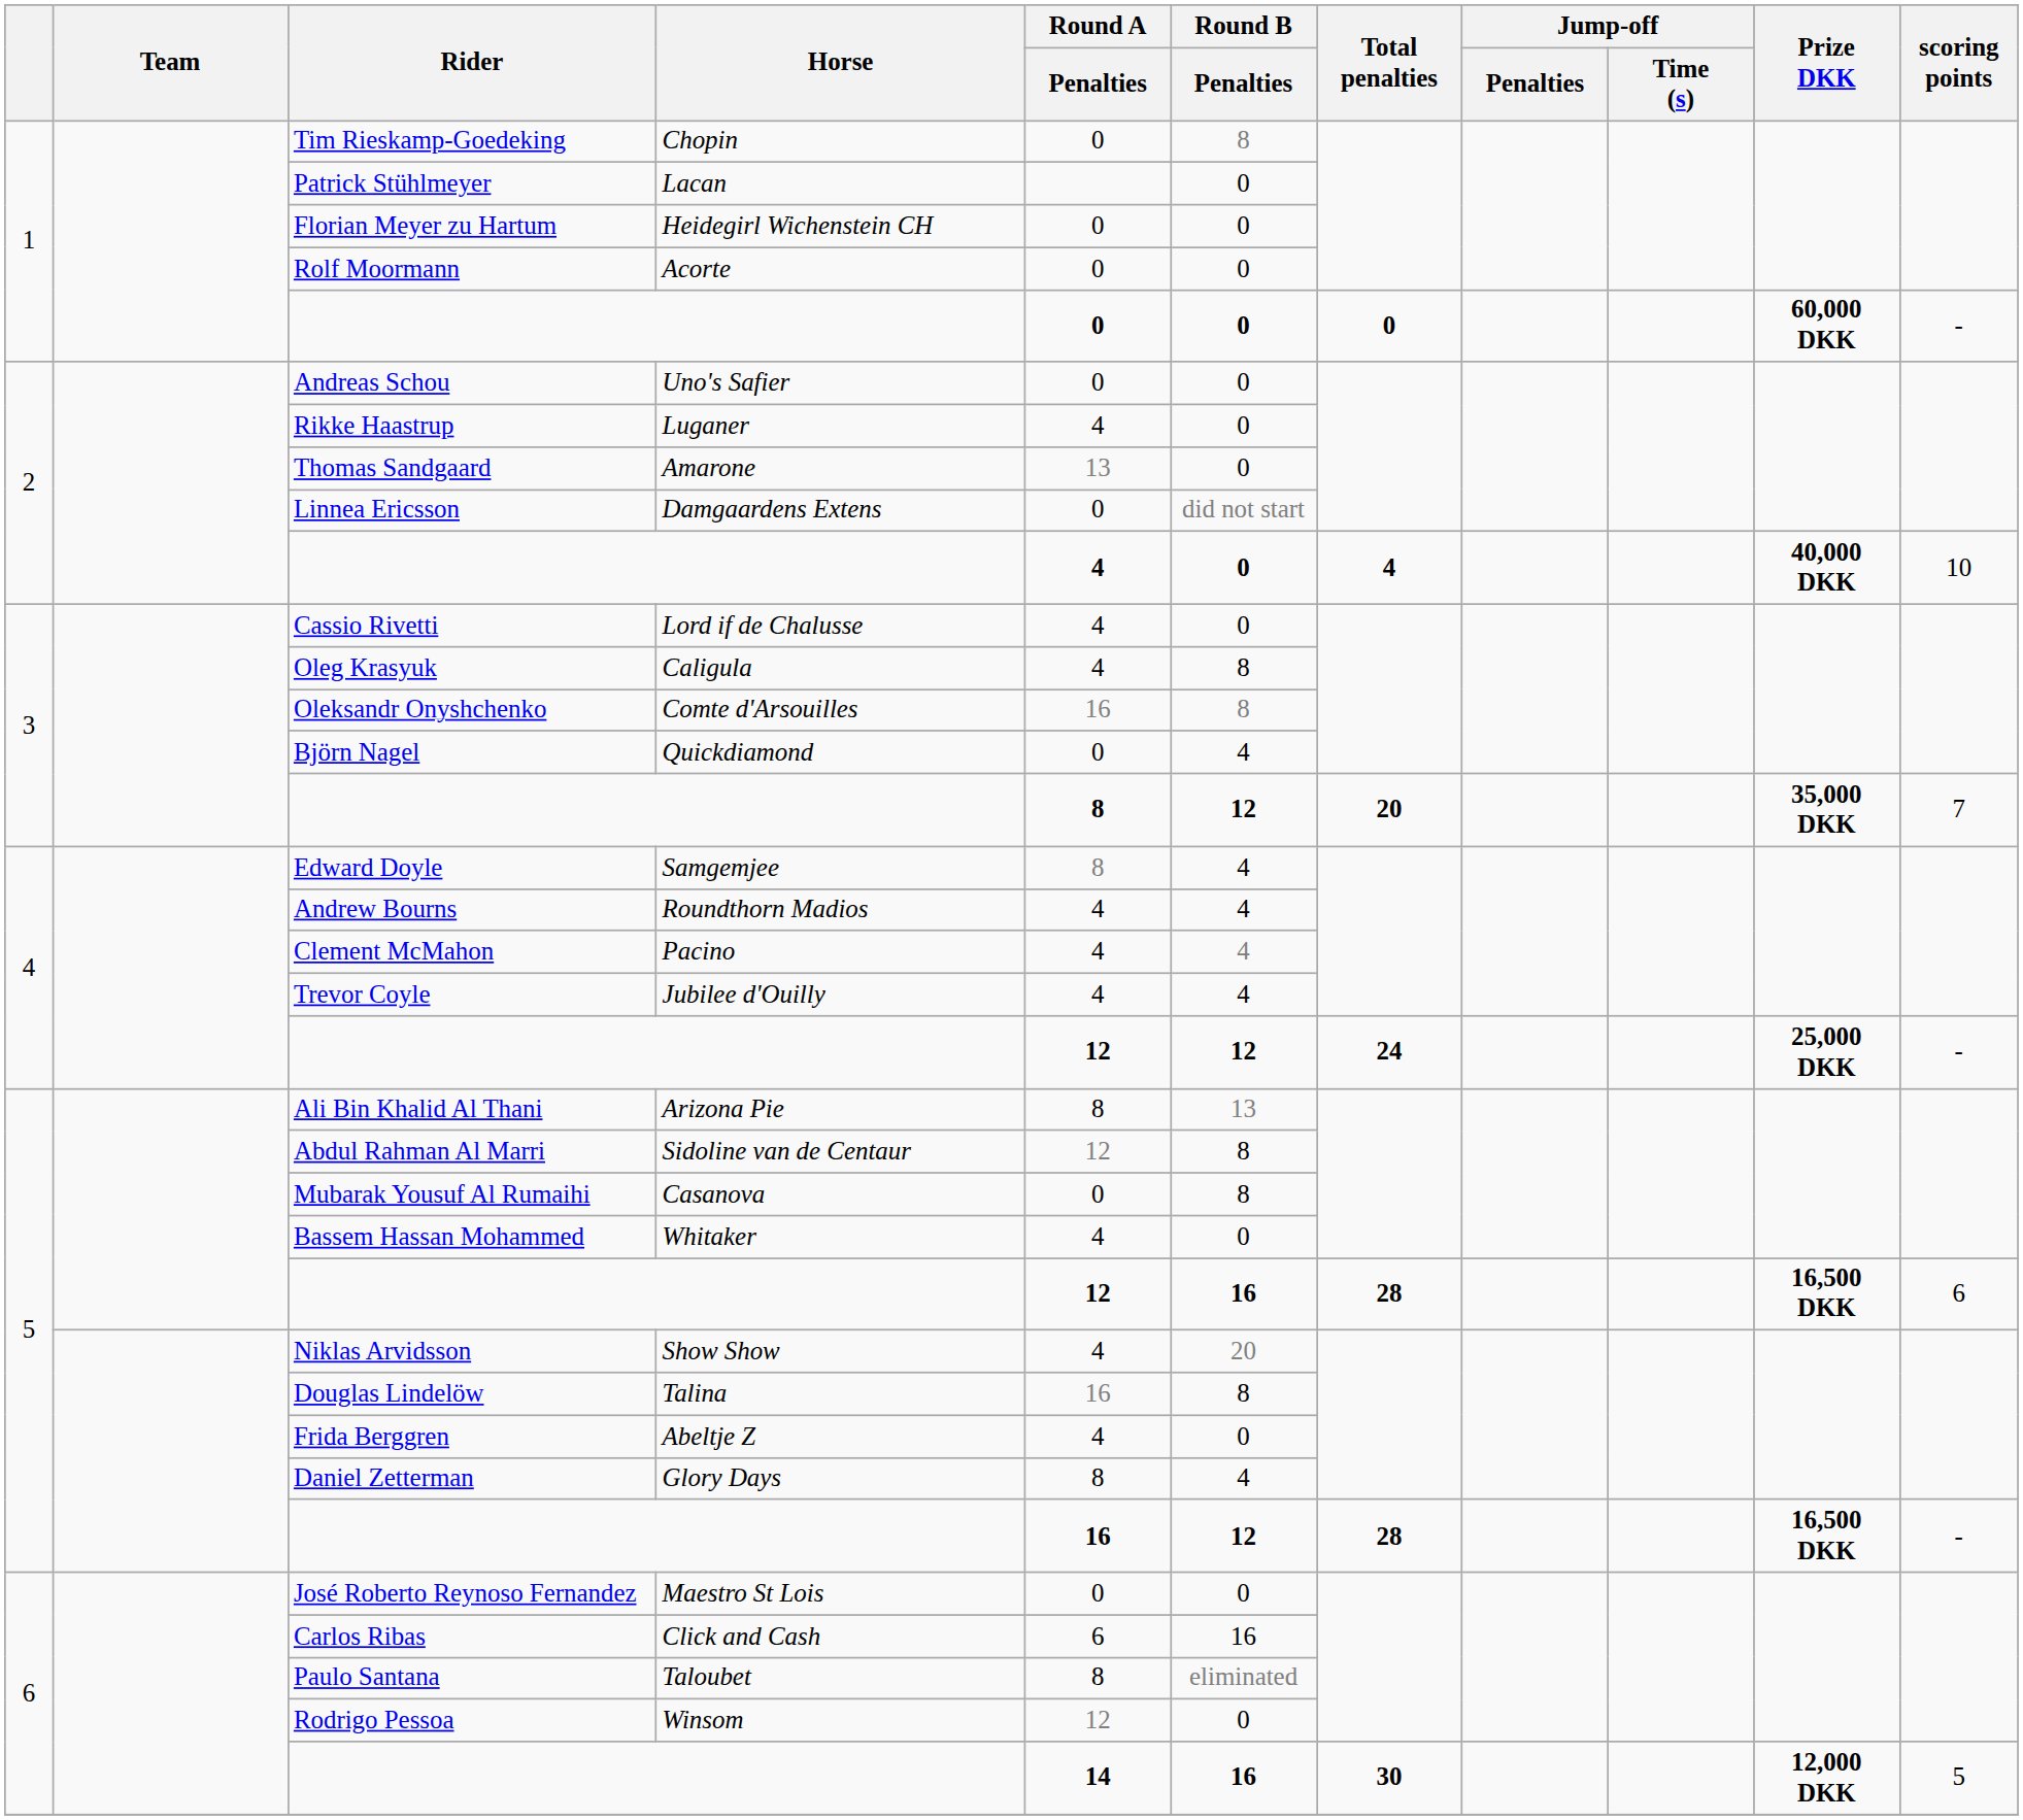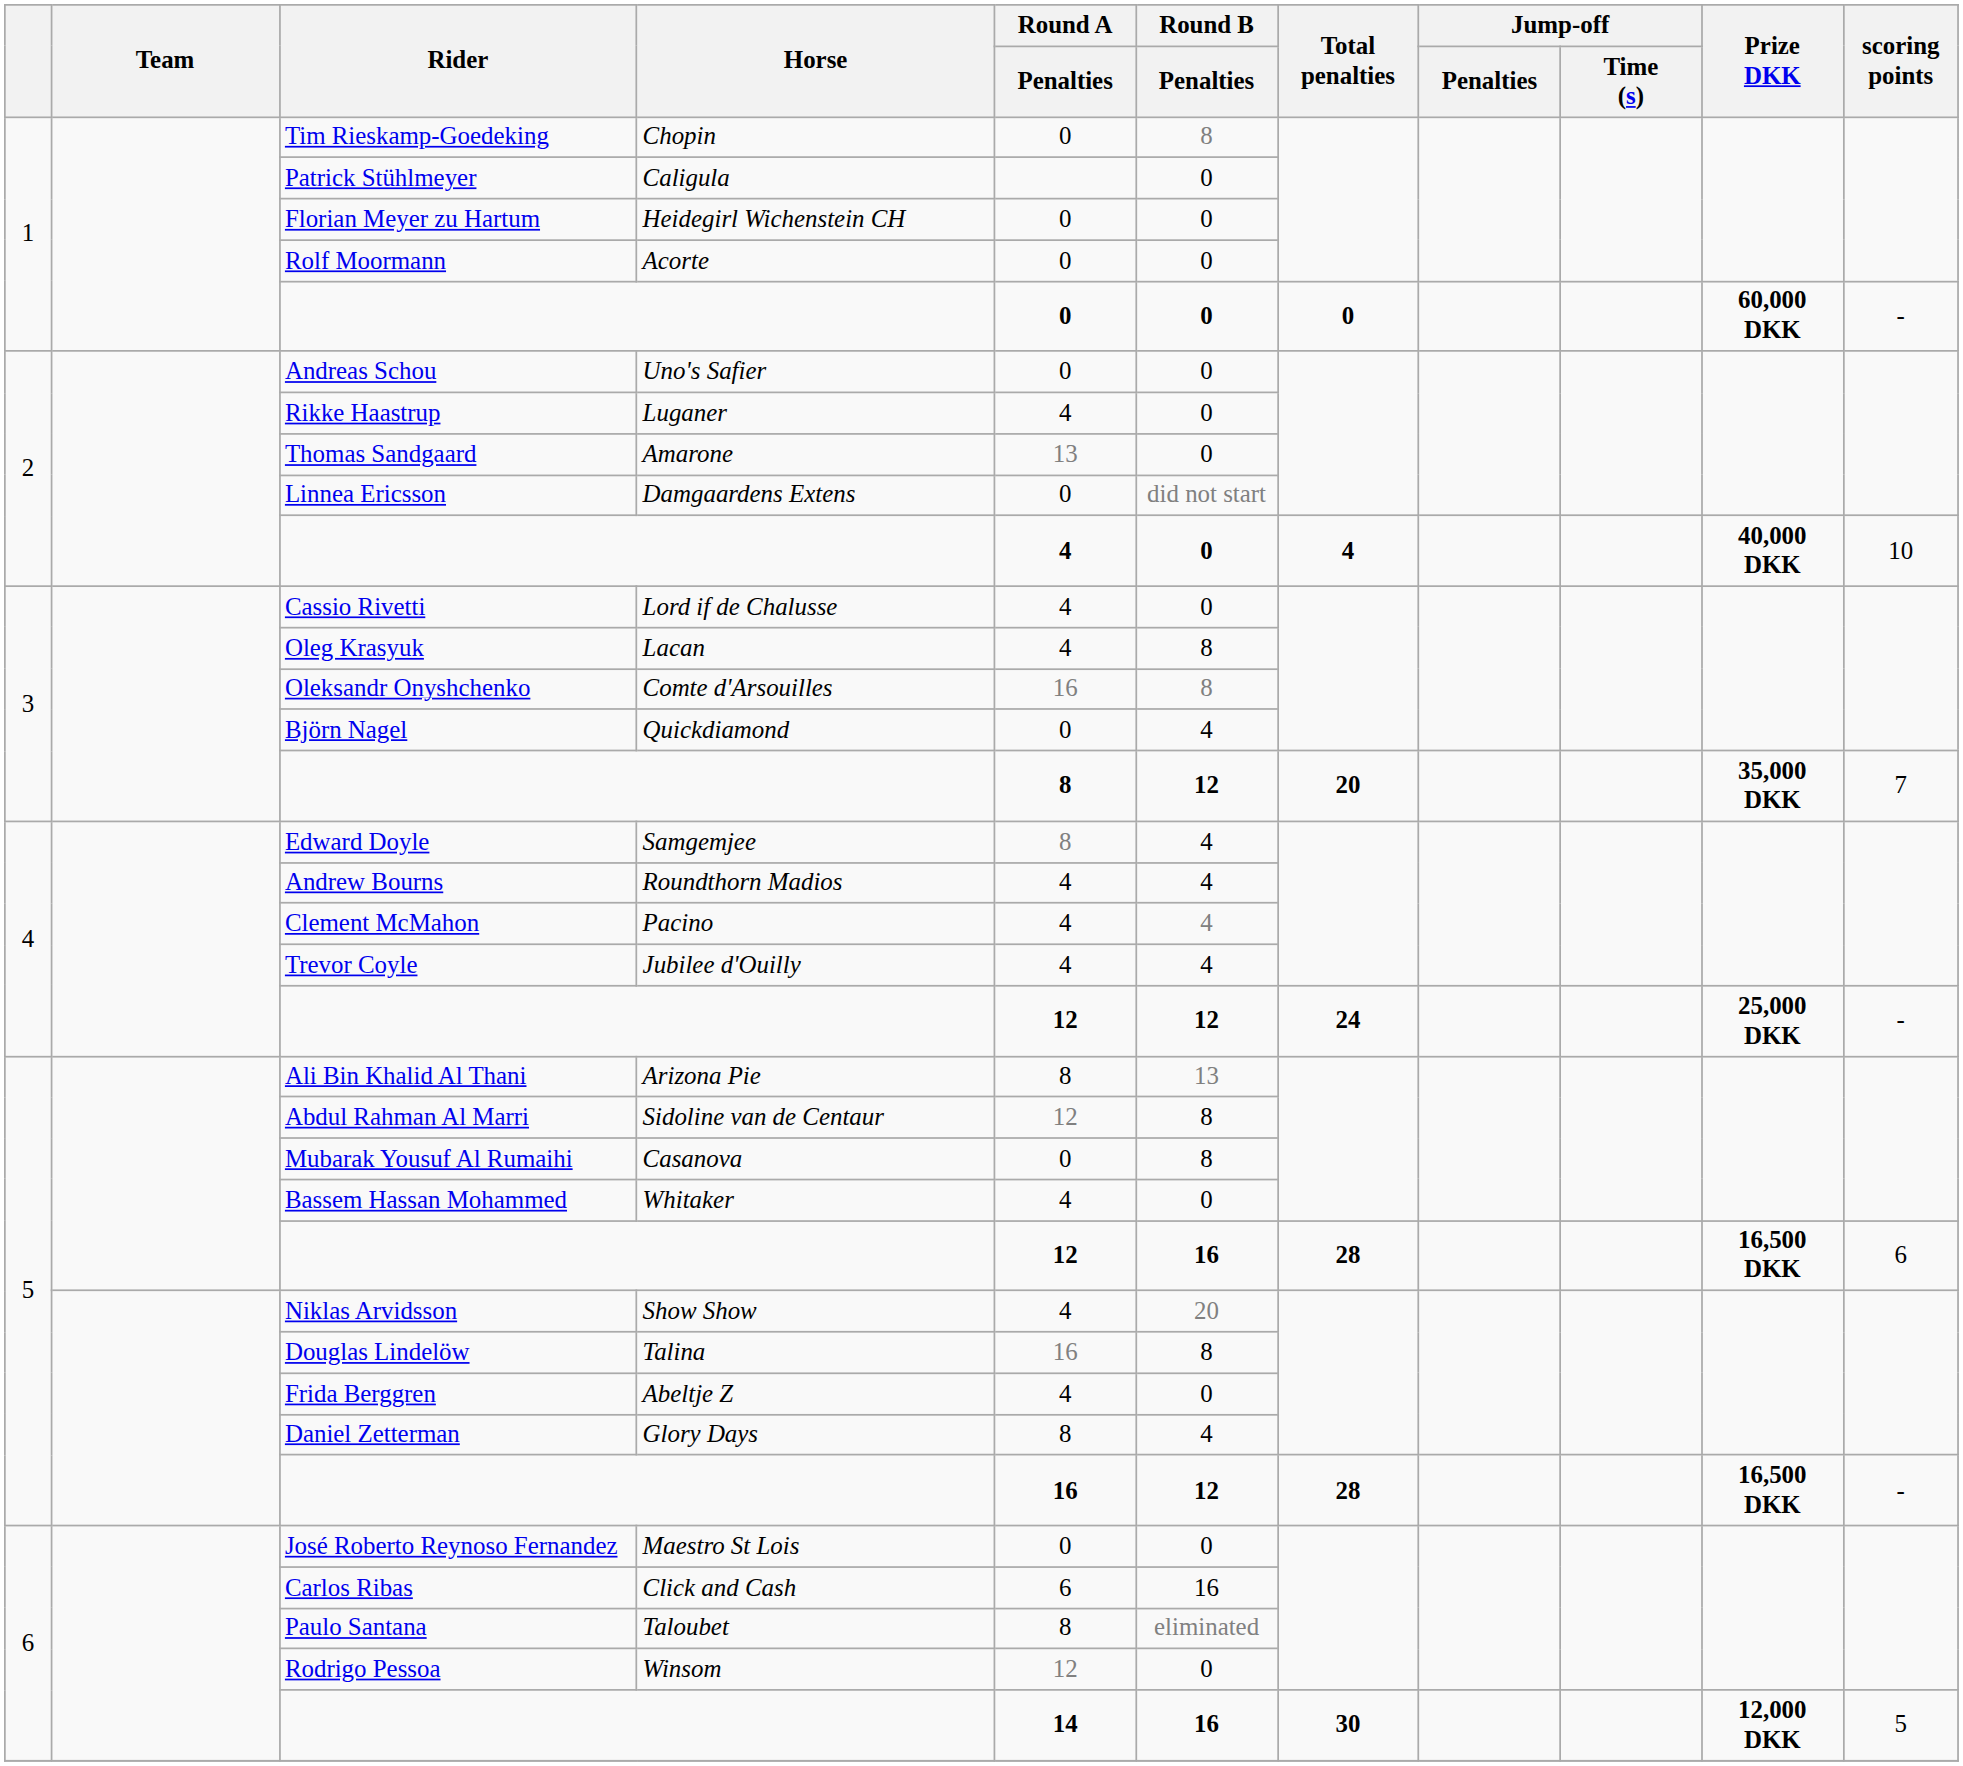 <table class="wikitable" style="font-size: 90%">
 <tr>
 <th rowspan=2 width=20></th>
 <th rowspan=2 width=125>Team</th>
 <th rowspan=2 width=200>Rider</th>
 <th rowspan=2 width=200>Horse</th>
 <th>Round A</th>
 <th>Round B</th>
 <th rowspan=2 width=75>Total penalties</th>
 <th colspan=2>Jump-off</th>
 <th rowspan=2 width=75>Prize<br><a href='#'>DKK</a></th>
 <th rowspan=2 width=60>scoring<br>points</th>
 </tr>
 <tr>
 <th width=75>Penalties</th>
 <th width=75>Penalties</th>
 <th width=75>Penalties</th>
 <th width=75>Time<br>(<a href='#'>s</a>)</th>
 </tr>
 <tr>
 <td rowspan=5 align=center>1</td>
 <td rowspan=5></td>
 <td><a href='#'>Tim Rieskamp-Goedeking</a></td>
 <td><em>Chopin</em></td>
 <td align=center>0</td>
 <td align=center style=color:gray>8</td>
 <td rowspan=4></td>
 <td rowspan=4></td>
 <td rowspan=4></td>
 <td rowspan=4></td>
 </tr>
 <tr>
 <td><a href='#'>Patrick Stühlmeyer</a></td>
-<td><em>Lacan</em></td>
+<td><em>Caligula</em></td>
 <td align=center style=color:gray></td>
 <td align=center>0</td>
 </tr>
 <tr>
 <td><a href='#'>Florian Meyer zu Hartum</a></td>
 <td><em>Heidegirl Wichenstein CH</em></td>
 <td align=center>0</td>
 <td align=center>0</td>
 </tr>
 <tr>
 <td><a href='#'>Rolf Moormann</a></td>
 <td><em>Acorte</em></td>
 <td align=center>0</td>
 <td align=center>0</td>
 </tr>
 <tr>
 <td colspan=2></td>
 <td align=center><strong>0</strong></td>
 <td align=center><strong>0</strong></td>
 <td align=center><strong>0</strong></td>
 <td></td>
 <td></td>
 <td align=center><strong>60,000 DKK</strong></td>
 <td align=center>-</td>
 </tr>
 <tr>
 <td rowspan=5 align=center>2</td>
 <td rowspan=5></td>
 <td><a href='#'>Andreas Schou</a></td>
 <td><em>Uno's Safier</em></td>
 <td align=center>0</td>
 <td align=center>0</td>
 <td rowspan=4></td>
 <td rowspan=4></td>
 <td rowspan=4></td>
 <td rowspan=4></td>
 <td rowspan=4></td>
 </tr>
 <tr>
 <td><a href='#'>Rikke Haastrup</a></td>
 <td><em>Luganer</em></td>
 <td align=center>4</td>
 <td align=center>0</td>
 </tr>
 <tr>
 <td><a href='#'>Thomas Sandgaard</a></td>
 <td><em>Amarone</em></td>
 <td align=center style=color:gray>13</td>
 <td align=center>0</td>
 </tr>
 <tr>
 <td><a href='#'>Linnea Ericsson</a></td>
 <td><em>Damgaardens Extens</em></td>
 <td align=center>0</td>
 <td align=center style=color:gray>did not start</td>
 </tr>
 <tr>
 <td colspan=2></td>
 <td align=center><strong>4</strong></td>
 <td align=center><strong>0</strong></td>
 <td align=center><strong>4</strong></td>
 <td></td>
 <td></td>
 <td align=center><strong>40,000 DKK</strong></td>
 <td align=center>10</td>
 </tr>
 <tr>
 <td rowspan=5 align=center>3</td>
 <td rowspan=5></td>
 <td><a href='#'>Cassio Rivetti</a></td>
 <td><em>Lord if de Chalusse</em></td>
 <td align=center>4</td>
 <td align=center>0</td>
 <td rowspan=4></td>
 <td rowspan=4></td>
 <td rowspan=4></td>
 <td rowspan=4></td>
 </tr>
 <tr>
 <td><a href='#'>Oleg Krasyuk</a></td>
-<td><em>Caligula</em></td>
+<td><em>Lacan</em></td>
 <td align=center>4</td>
 <td align=center>8</td>
 </tr>
 <tr>
 <td><a href='#'>Oleksandr Onyshchenko</a></td>
 <td><em>Comte d'Arsouilles</em></td>
 <td align=center style=color:gray>16</td>
 <td align=center style=color:gray>8</td>
 </tr>
 <tr>
 <td><a href='#'>Björn Nagel</a></td>
 <td><em>Quickdiamond</em></td>
 <td align=center>0</td>
 <td align=center>4</td>
 </tr>
 <tr>
 <td colspan=2></td>
 <td align=center><strong>8</strong></td>
 <td align=center><strong>12</strong></td>
 <td align=center><strong>20</strong></td>
 <td></td>
 <td></td>
 <td align=center><strong>35,000 DKK</strong></td>
 <td align=center>7</td>
 </tr>
 <tr>
 <td rowspan=5 align=center>4</td>
 <td rowspan=5></td>
 <td><a href='#'>Edward Doyle</a></td>
 <td><em>Samgemjee</em></td>
 <td align=center style=color:gray>8</td>
 <td align=center>4</td>
 <td rowspan=4></td>
 <td rowspan=4></td>
 <td rowspan=4></td>
 <td rowspan=4></td>
 <td rowspan=4></td>
 </tr>
 <tr>
 <td><a href='#'>Andrew Bourns</a></td>
 <td><em>Roundthorn Madios</em></td>
 <td align=center>4</td>
 <td align=center>4</td>
 </tr>
 <tr>
 <td><a href='#'>Clement McMahon</a></td>
 <td><em>Pacino</em></td>
 <td align=center>4</td>
 <td align=center style=color:gray>4</td>
 </tr>
 <tr>
 <td><a href='#'>Trevor Coyle</a></td>
 <td><em>Jubilee d'Ouilly</em></td>
 <td align=center>4</td>
 <td align=center>4</td>
 </tr>
 <tr>
 <td colspan=2></td>
 <td align=center><strong>12</strong></td>
 <td align=center><strong>12</strong></td>
 <td align=center><strong>24</strong></td>
 <td></td>
 <td></td>
 <td align=center><strong>25,000 DKK</strong></td>
 <td align=center>-</td>
 </tr>
 <tr>
 <td rowspan=10 align=center>5</td>
 <td rowspan=5></td>
 <td><a href='#'>Ali Bin Khalid Al Thani</a></td>
 <td><em>Arizona Pie</em></td>
 <td align=center>8</td>
 <td align=center style=color:gray>13</td>
 <td rowspan=4></td>
 <td rowspan=4></td>
 <td rowspan=4></td>
 <td rowspan=4></td>
 <td rowspan=4></td>
 </tr>
 <tr>
 <td><a href='#'>Abdul Rahman Al Marri</a></td>
 <td><em>Sidoline van de Centaur</em></td>
 <td align=center style=color:gray>12</td>
 <td align=center>8</td>
 </tr>
 <tr>
 <td><a href='#'>Mubarak Yousuf Al Rumaihi</a></td>
 <td><em>Casanova</em></td>
 <td align=center>0</td>
 <td align=center>8</td>
 </tr>
 <tr>
 <td><a href='#'>Bassem Hassan Mohammed</a></td>
 <td><em>Whitaker</em></td>
 <td align=center>4</td>
 <td align=center>0</td>
 </tr>
 <tr>
 <td colspan=2></td>
 <td align=center><strong>12</strong></td>
 <td align=center><strong>16</strong></td>
 <td align=center><strong>28</strong></td>
 <td></td>
 <td></td>
 <td align=center><strong>16,500 DKK</strong></td>
 <td align=center>6</td>
 </tr>
 <tr>
 <td rowspan=5></td>
 <td><a href='#'>Niklas Arvidsson</a></td>
 <td><em>Show Show</em></td>
 <td align=center>4</td>
 <td align=center style=color:gray>20</td>
 <td rowspan=4></td>
 <td rowspan=4></td>
 <td rowspan=4></td>
 <td rowspan=4></td>
 <td rowspan=4></td>
 </tr>
 <tr>
 <td><a href='#'>Douglas Lindelöw</a></td>
 <td><em>Talina</em></td>
 <td align=center style=color:gray>16</td>
 <td align=center>8</td>
 </tr>
 <tr>
 <td><a href='#'>Frida Berggren</a></td>
 <td><em>Abeltje Z</em></td>
 <td align=center>4</td>
 <td align=center>0</td>
 </tr>
 <tr>
 <td><a href='#'>Daniel Zetterman</a></td>
 <td><em>Glory Days</em></td>
 <td align=center>8</td>
 <td align=center>4</td>
 </tr>
 <tr>
 <td colspan=2></td>
 <td align=center><strong>16</strong></td>
 <td align=center><strong>12</strong></td>
 <td align=center><strong>28</strong></td>
 <td></td>
 <td></td>
 <td align=center><strong>16,500 DKK</strong></td>
 <td align=center>-</td>
 </tr>
 <tr>
 <td rowspan=5 align=center>6</td>
 <td rowspan=5></td>
 <td><a href='#'>José Roberto Reynoso Fernandez</a></td>
 <td><em>Maestro St Lois</em></td>
 <td align=center>0</td>
 <td align=center>0</td>
 <td rowspan=4></td>
 <td rowspan=4></td>
 <td rowspan=4></td>
 <td rowspan=4></td>
 <td rowspan=4></td>
 </tr>
 <tr>
 <td><a href='#'>Carlos Ribas</a></td>
 <td><em>Click and Cash</em></td>
 <td align=center>6</td>
 <td align=center>16</td>
 </tr>
 <tr>
 <td><a href='#'>Paulo Santana</a></td>
 <td><em>Taloubet</em></td>
 <td align=center>8</td>
 <td align=center style=color:gray>eliminated</td>
 </tr>
 <tr>
 <td><a href='#'>Rodrigo Pessoa</a></td>
 <td><em>Winsom</em></td>
 <td align=center style=color:gray>12</td>
 <td align=center>0</td>
 </tr>
 <tr>
 <td colspan=2></td>
 <td align=center><strong>14</strong></td>
 <td align=center><strong>16</strong></td>
 <td align=center><strong>30</strong></td>
 <td></td>
 <td></td>
 <td align=center><strong>12,000 DKK</strong></td>
 <td align=center>5</td>
 </tr>
 <tr>
 </tr>
 </table>
